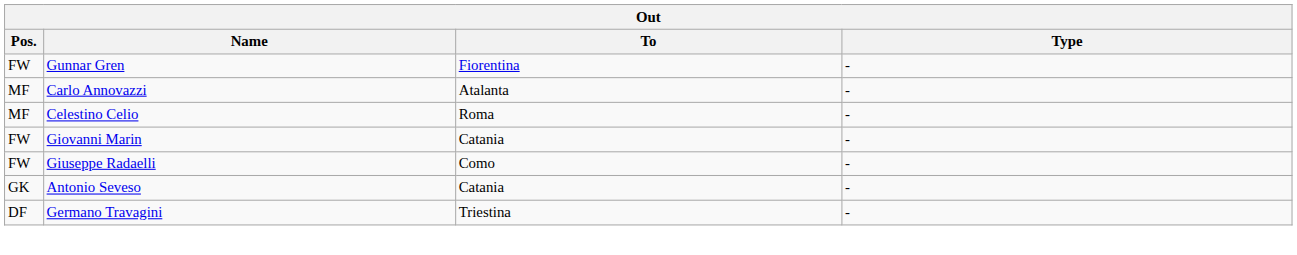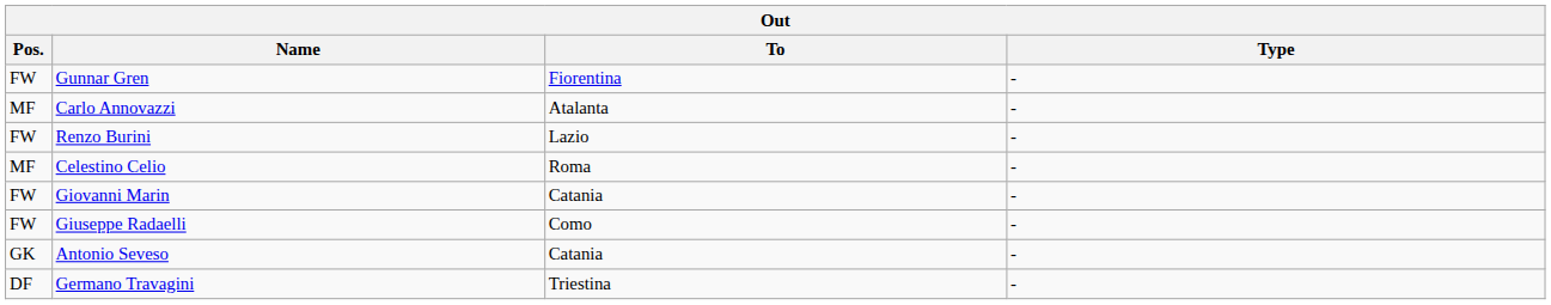 <table class="wikitable" style="font-size:90%;width:99%;">
 <tr>
 <th colspan="4">Out</th>
 </tr>
 <tr>
 <th width=3%>Pos.</th>
 <th width=32%>Name</th>
 <th width=30%>To</th>
 <th width=35%>Type</th>
 </tr>
 <tr>
 <td>FW</td>
 <td><a href='#'>Gunnar Gren</a></td>
 <td><a href='#'>Fiorentina</a></td>
 <td>-</td>
 </tr>
 <tr>
 <td>MF</td>
 <td><a href='#'>Carlo Annovazzi</a></td>
 <td>Atalanta</td>
+<td>-</td>
+</tr>
+<tr>
+<td>FW</td>
+<td><a href='#'>Renzo Burini</a></td>
+<td>Lazio</td>
 <td>-</td>
 </tr>
 <tr>
 <td>MF</td>
 <td><a href='#'>Celestino Celio</a></td>
 <td>Roma</td>
 <td>-</td>
 </tr>
 <tr>
 <td>FW</td>
 <td><a href='#'>Giovanni Marin</a></td>
 <td>Catania</td>
 <td>-</td>
 </tr>
 <tr>
 <td>FW</td>
 <td><a href='#'>Giuseppe Radaelli</a></td>
 <td>Como</td>
 <td>-</td>
 </tr>
 <tr>
 <td>GK</td>
 <td><a href='#'>Antonio Seveso</a></td>
 <td>Catania</td>
 <td>-</td>
 </tr>
 <tr>
 <td>DF</td>
 <td><a href='#'>Germano Travagini</a></td>
 <td>Triestina</td>
 <td>-</td>
 </tr>
 </table>
